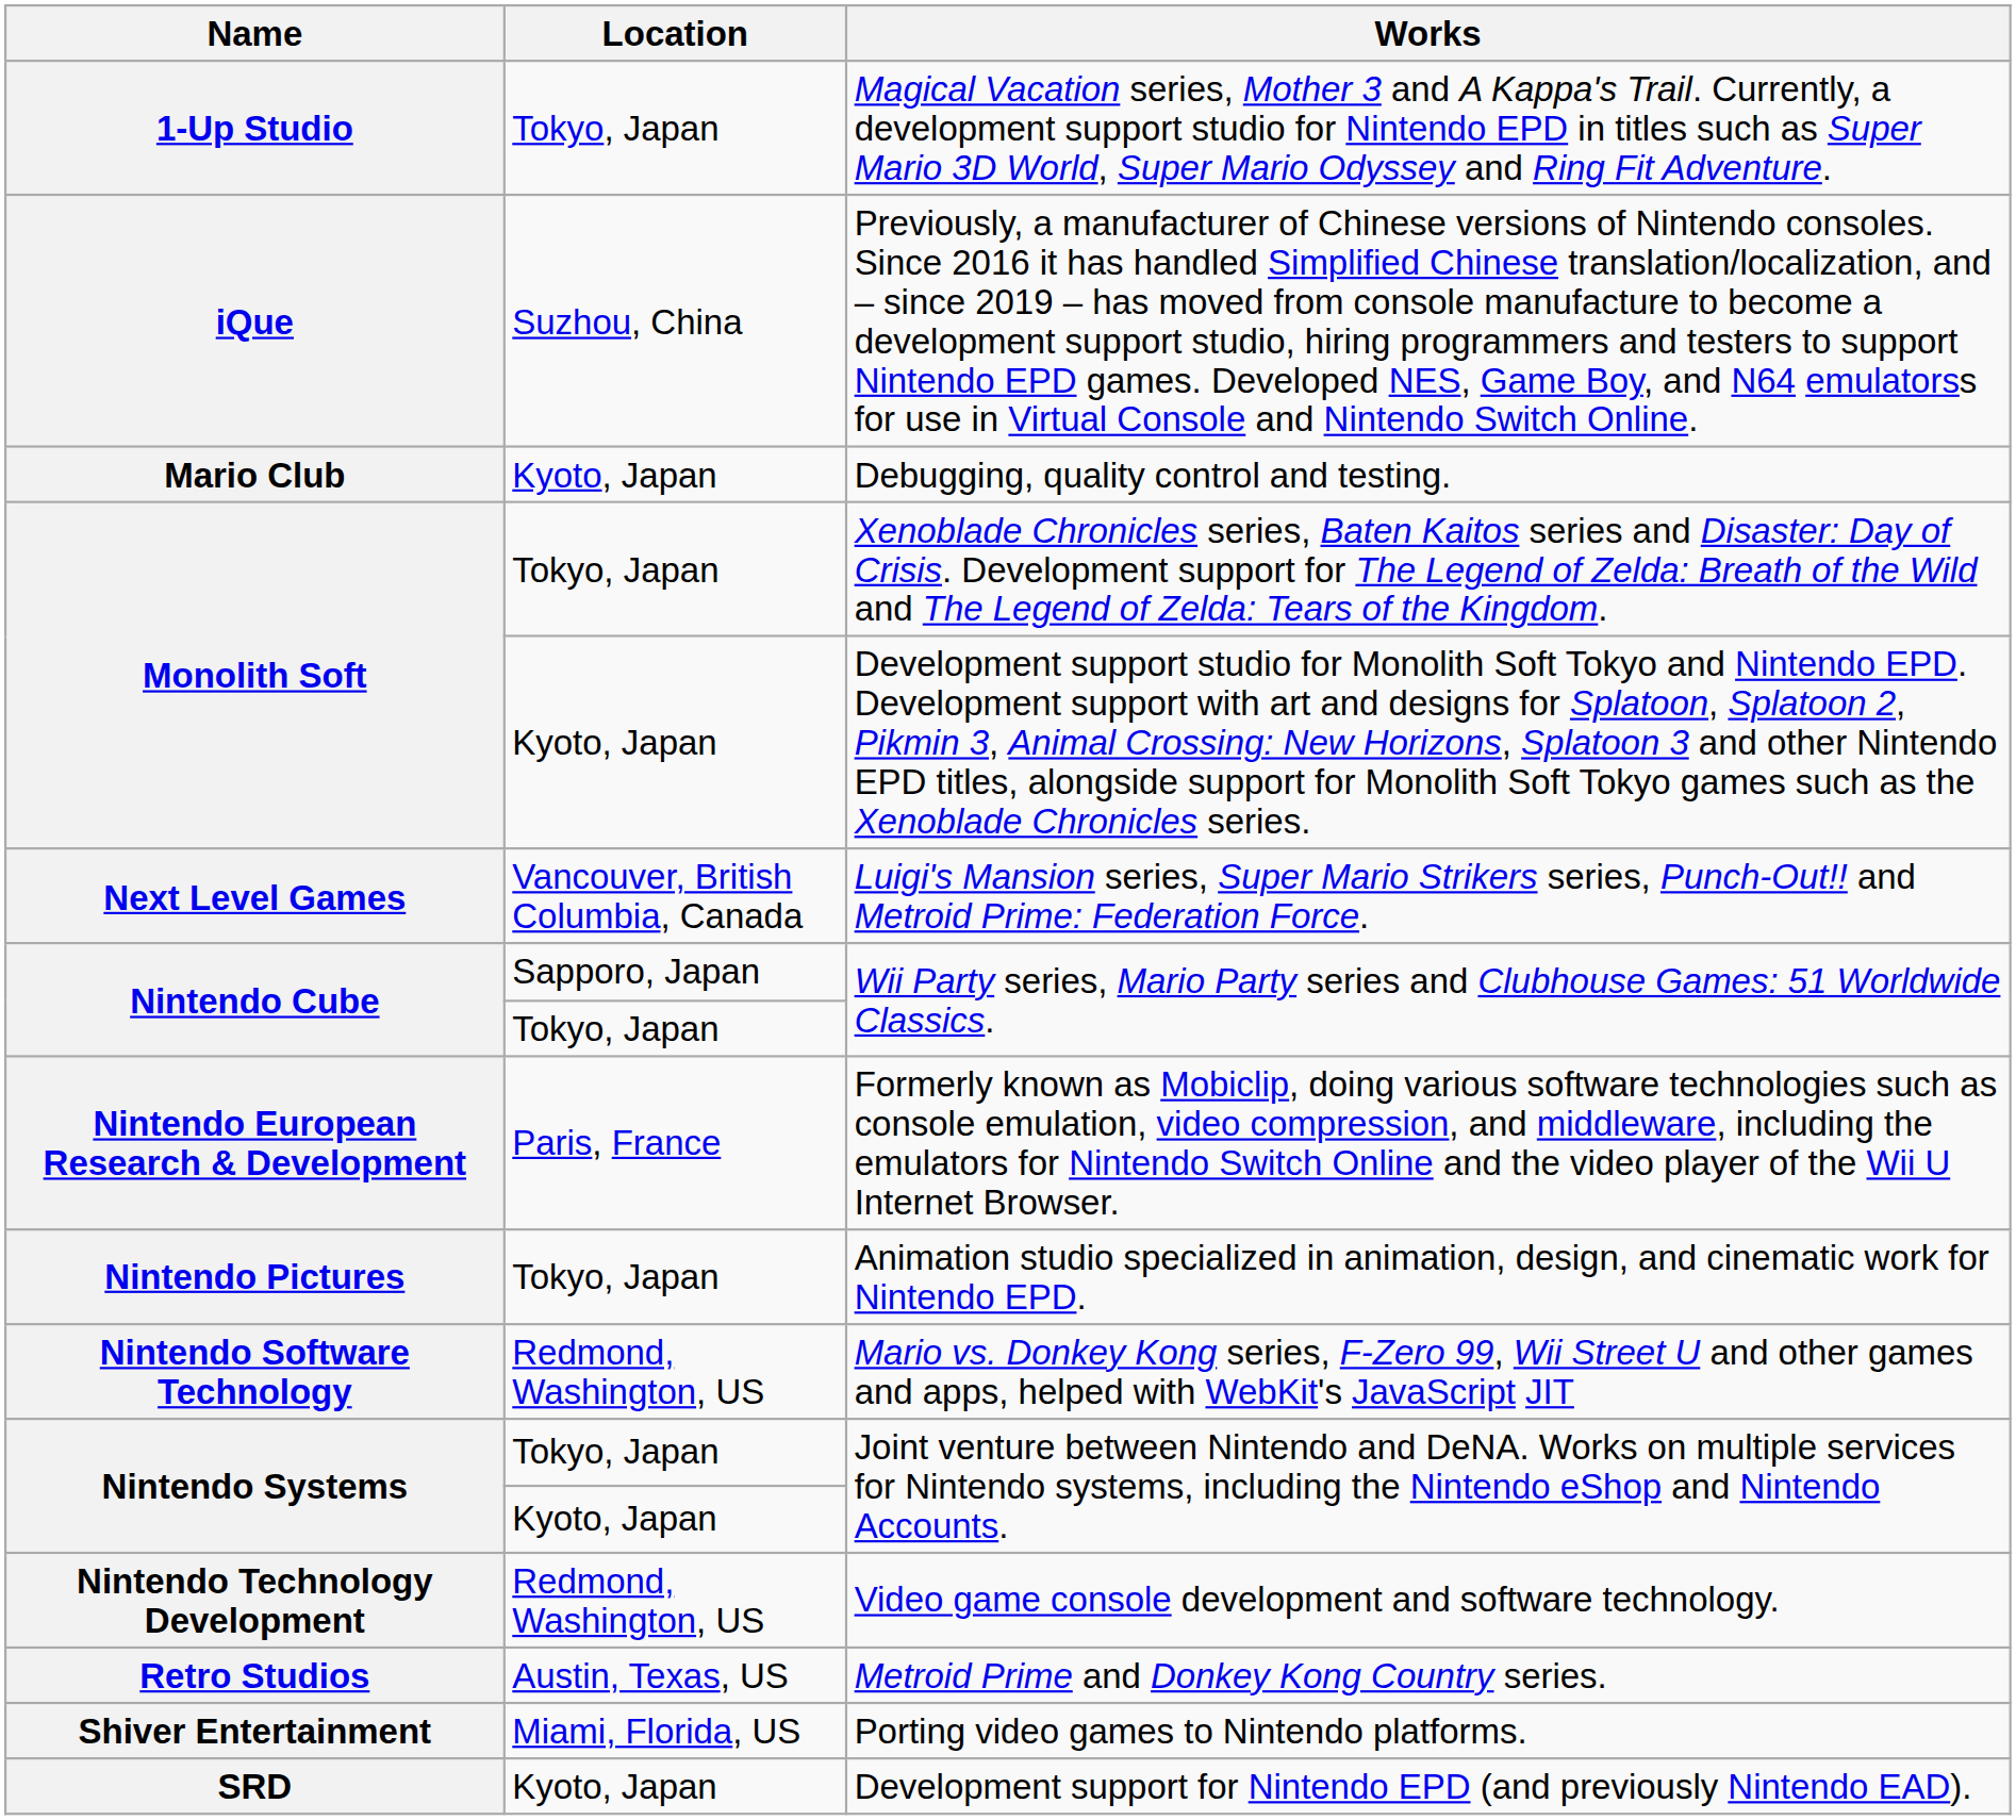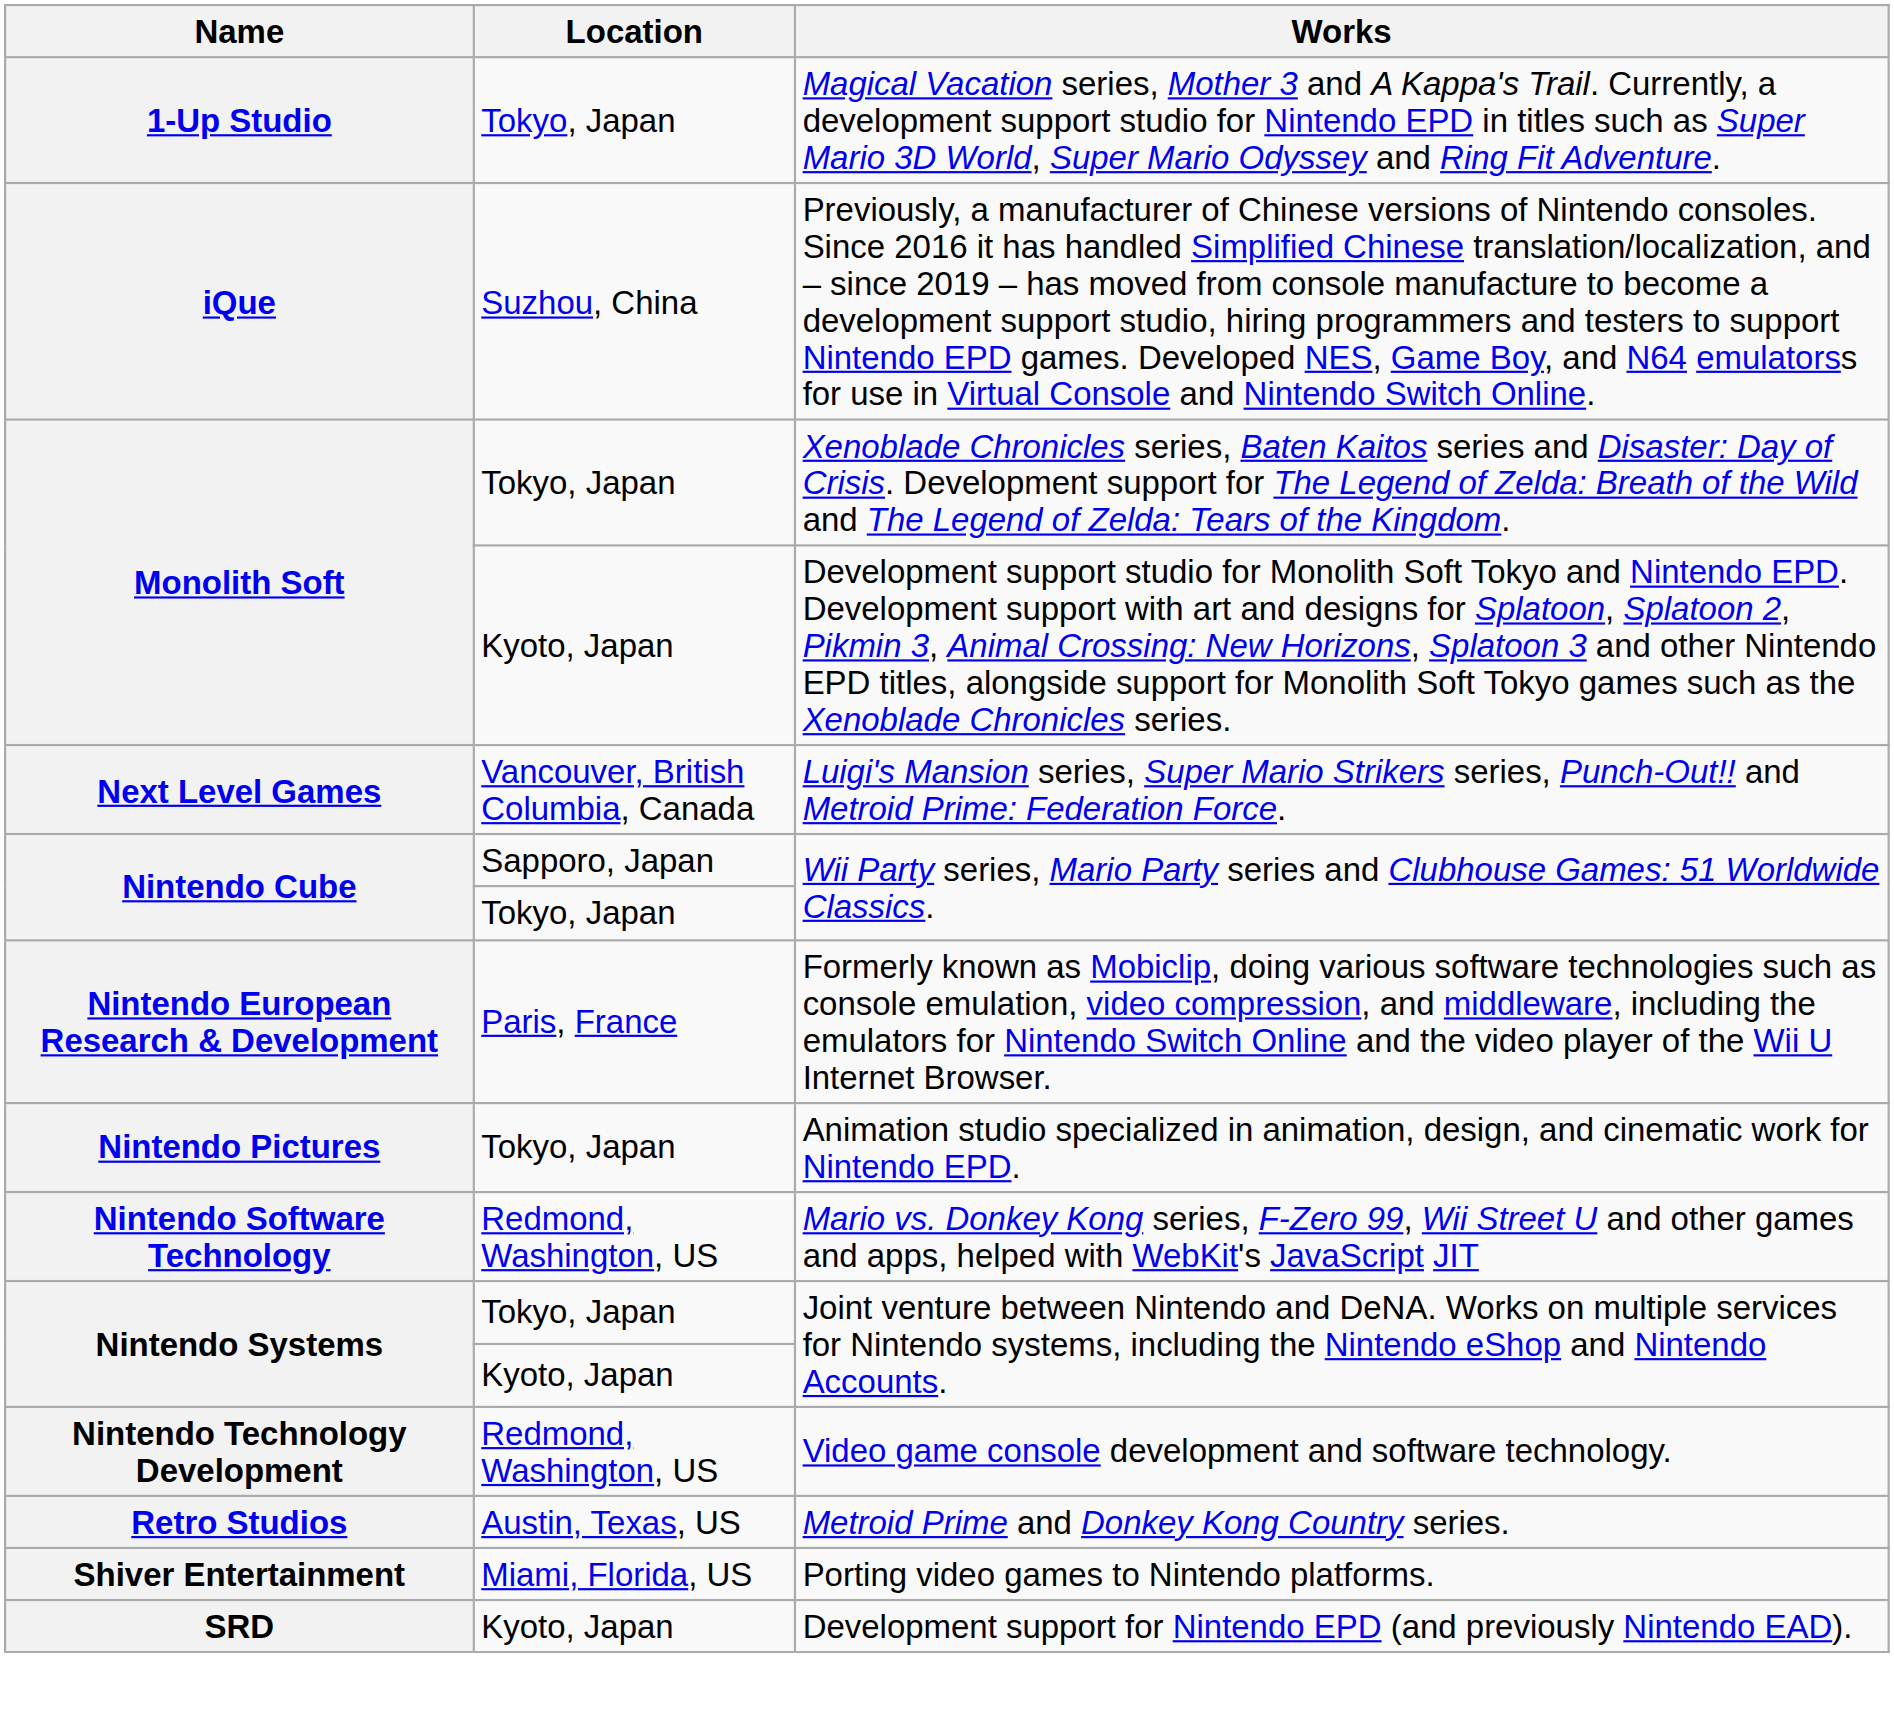 <table class="wikitable" style="font-size:95%">
 <tr>
 <th style="width:15%;">Name</th>
 <th style="width:10%;">Location</th>
 <th style="width:35%;">Works</th>
 </tr>
 <tr>
 <th><a href='#'>1-Up Studio</a></th>
 <td><a href='#'>Tokyo</a>, Japan</td>
 <td><em><a href='#'>Magical Vacation</a></em> series, <em><a href='#'>Mother 3</a></em> and <em>A Kappa's Trail</em>. Currently, a development support studio for <a href='#'>Nintendo EPD</a> in titles such as <em><a href='#'>Super Mario 3D World</a></em>, <em><a href='#'>Super Mario Odyssey</a></em> and <em><a href='#'>Ring Fit Adventure</a></em>.</td>
 </tr>
 <tr>
 <th><a href='#'>iQue</a></th>
 <td><a href='#'>Suzhou</a>, China</td>
 <td>Previously, a manufacturer of Chinese versions of Nintendo consoles. Since 2016 it has handled <a href='#'>Simplified Chinese</a> translation/localization, and – since 2019 – has moved from console manufacture to become a development support studio, hiring programmers and testers to support <a href='#'>Nintendo EPD</a> games. Developed <a href='#'>NES</a>, <a href='#'>Game Boy</a>, and <a href='#'>N64</a> <a href='#'>emulators</a>s for use in <a href='#'>Virtual Console</a> and <a href='#'>Nintendo Switch Online</a>.</td>
-</tr>
-<tr>
-<th>Mario Club</th>
-<td><a href='#'>Kyoto</a>, Japan</td>
-<td>Debugging, quality control and testing.</td>
 </tr>
 <tr>
 <th rowspan="2"><a href='#'>Monolith Soft</a></th>
 <td>Tokyo, Japan</td>
 <td><em><a href='#'>Xenoblade Chronicles</a></em> series, <em><a href='#'>Baten Kaitos</a></em> series and <em><a href='#'>Disaster: Day of Crisis</a></em>. Development support for <em><a href='#'>The Legend of Zelda: Breath of the Wild</a></em> and <em><a href='#'>The Legend of Zelda: Tears of the Kingdom</a></em>.</td>
 </tr>
 <tr>
 <td>Kyoto, Japan</td>
 <td>Development support studio for Monolith Soft Tokyo and <a href='#'>Nintendo EPD</a>. Development support with art and designs for <em><a href='#'>Splatoon</a></em>, <em><a href='#'>Splatoon 2</a></em>, <em><a href='#'>Pikmin 3</a></em>, <em><a href='#'>Animal Crossing: New Horizons</a></em>, <em><a href='#'>Splatoon 3</a></em> and other Nintendo EPD titles, alongside support for Monolith Soft Tokyo games such as the <em><a href='#'>Xenoblade Chronicles</a></em> series.</td>
 </tr>
 <tr>
 <th><a href='#'>Next Level Games</a></th>
 <td><a href='#'>Vancouver, British Columbia</a>, Canada</td>
 <td><em><a href='#'>Luigi's Mansion</a></em> series, <em><a href='#'>Super Mario Strikers</a></em> series, <em><a href='#'>Punch-Out!!</a></em> and <em><a href='#'>Metroid Prime: Federation Force</a></em>.</td>
 </tr>
 <tr>
 <th rowspan="2"><a href='#'>Nintendo Cube</a></th>
 <td>Sapporo, Japan</td>
 <td rowspan="2"><em><a href='#'>Wii Party</a></em> series, <em><a href='#'>Mario Party</a></em> series and <em><a href='#'>Clubhouse Games: 51 Worldwide Classics</a></em>.</td>
 </tr>
 <tr>
 <td>Tokyo, Japan</td>
 </tr>
 <tr>
 <th><a href='#'>Nintendo European Research & Development</a></th>
 <td><a href='#'>Paris</a>, <a href='#'>France</a></td>
 <td>Formerly known as <a href='#'>Mobiclip</a>, doing various software technologies such as console emulation, <a href='#'>video compression</a>, and <a href='#'>middleware</a>, including the emulators for <a href='#'>Nintendo Switch Online</a> and the video player of the <a href='#'>Wii U</a> Internet Browser.</td>
 </tr>
 <tr>
 <th><a href='#'>Nintendo Pictures</a></th>
 <td>Tokyo, Japan</td>
 <td>Animation studio specialized in animation, design, and cinematic work for <a href='#'>Nintendo EPD</a>.</td>
 </tr>
 <tr>
 <th><a href='#'>Nintendo Software Technology</a></th>
 <td><a href='#'>Redmond, Washington</a>, US</td>
 <td><em><a href='#'>Mario vs. Donkey Kong</a></em> series, <em><a href='#'>F-Zero 99</a></em>, <em><a href='#'>Wii Street U</a></em> and other games and apps, helped with <a href='#'>WebKit</a>'s <a href='#'>JavaScript</a> <a href='#'>JIT</a></td>
 </tr>
 <tr>
 <th rowspan="2">Nintendo Systems</th>
 <td>Tokyo, Japan</td>
 <td rowspan="2">Joint venture between Nintendo and DeNA. Works on multiple services for Nintendo systems, including the <a href='#'>Nintendo eShop</a> and <a href='#'>Nintendo Accounts</a>.</td>
 </tr>
 <tr>
 <td>Kyoto, Japan</td>
 </tr>
 <tr>
 <th>Nintendo Technology Development</th>
 <td><a href='#'>Redmond, Washington</a>, US</td>
 <td><a href='#'>Video game console</a> development and software technology.</td>
 </tr>
 <tr>
 <th><a href='#'>Retro Studios</a></th>
 <td><a href='#'>Austin, Texas</a>, US</td>
 <td><em><a href='#'>Metroid Prime</a></em> and <em><a href='#'>Donkey Kong Country</a></em> series.</td>
 </tr>
 <tr>
 <th>Shiver Entertainment</th>
 <td><a href='#'>Miami, Florida</a>, US</td>
 <td>Porting video games to Nintendo platforms.</td>
 </tr>
 <tr>
 <th>SRD</th>
 <td>Kyoto, Japan</td>
 <td>Development support for <a href='#'>Nintendo EPD</a> (and previously <a href='#'>Nintendo EAD</a>).</td>
 </tr>
 </table>
